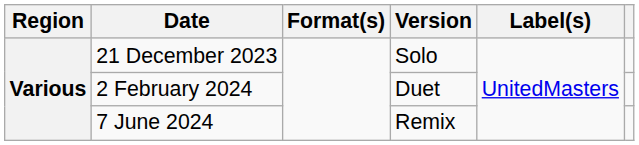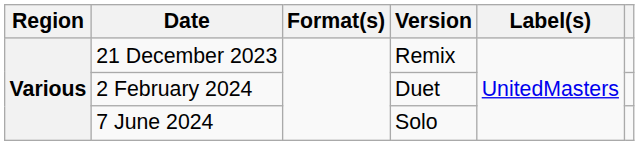 <table class="wikitable plainrowheaders">
 <tr>
 <th scope="col">Region</th>
 <th scope="col">Date</th>
 <th scope="col">Format(s)</th>
 <th scope="col">Version</th>
 <th scope="col">Label(s)</th>
 <th scope="col"></th>
 </tr>
 <tr>
 <th scope="row" rowspan="3">Various</th>
 <td>21 December 2023</td>
 <td rowspan="3"></td>
-<td>Solo</td>
+<td>Remix</td>
 <td rowspan="3"><a href='#'>UnitedMasters</a></td>
 <td style="text-align:center"></td>
 </tr>
 <tr>
 <td>2 February 2024</td>
 <td>Duet</td>
 <td style="text-align:center"></td>
 </tr>
 <tr>
 <td>7 June 2024</td>
-<td>Remix</td>
+<td>Solo</td>
 <td style="text-align:center;"></td>
 </tr>
 </table>
